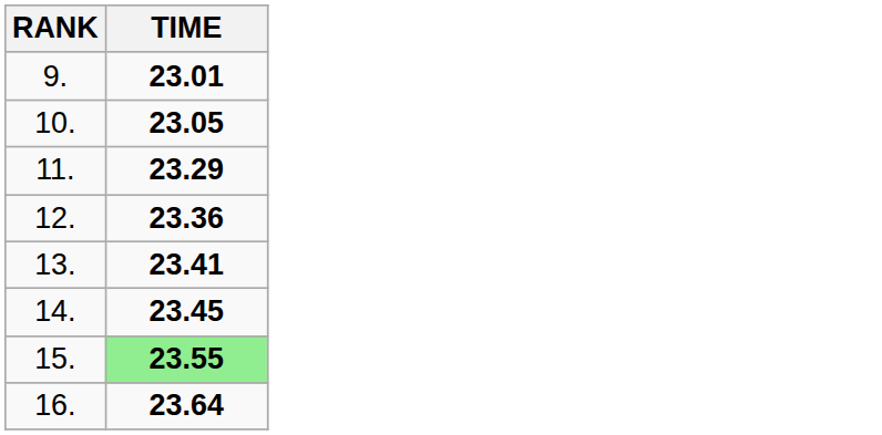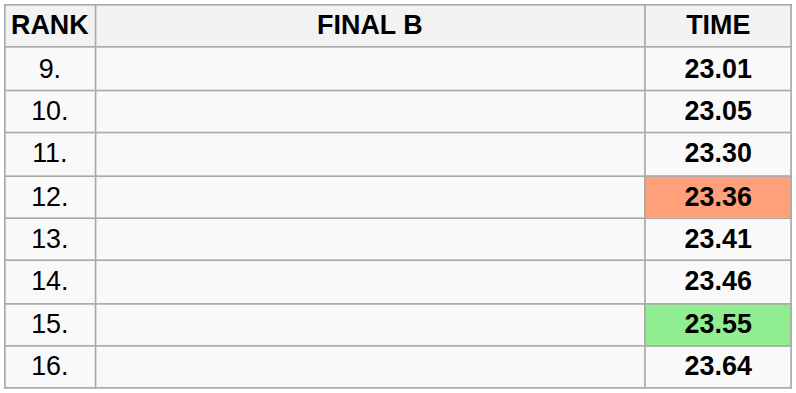 <table class="wikitable">
 <tr>
 <th>RANK</th>
+<th style="width: 20em">FINAL B</th>
 <th style="width: 5em">TIME</th>
 </tr>
 <tr>
 <td align="center">9.</td>
+<td></td>
 <td align="center"><strong>23.01</strong></td>
 </tr>
 <tr>
 <td align="center">10.</td>
+<td></td>
 <td align="center"><strong>23.05</strong></td>
 </tr>
 <tr>
 <td align="center">11.</td>
-<td align="center"><strong>23.29</strong></td>
+<td></td>
+<td align="center"><strong>23.30</strong></td>
 </tr>
 <tr>
 <td align="center">12.</td>
-<td align="center"><strong>23.36</strong></td>
+<td></td>
+<td align="center" style="background: lightsalmon;"><strong>23.36</strong></td>
 </tr>
 <tr>
 <td align="center">13.</td>
+<td></td>
 <td align="center"><strong>23.41</strong></td>
 </tr>
 <tr>
 <td align="center">14.</td>
-<td align="center"><strong>23.45</strong></td>
+<td></td>
+<td align="center"><strong>23.46</strong></td>
 </tr>
 <tr>
 <td align="center">15.</td>
+<td></td>
 <td align="center" style="background: lightgreen;"><strong>23.55</strong></td>
 </tr>
 <tr>
 <td align="center">16.</td>
+<td></td>
 <td align="center"><strong>23.64</strong></td>
 </tr>
 </table>
